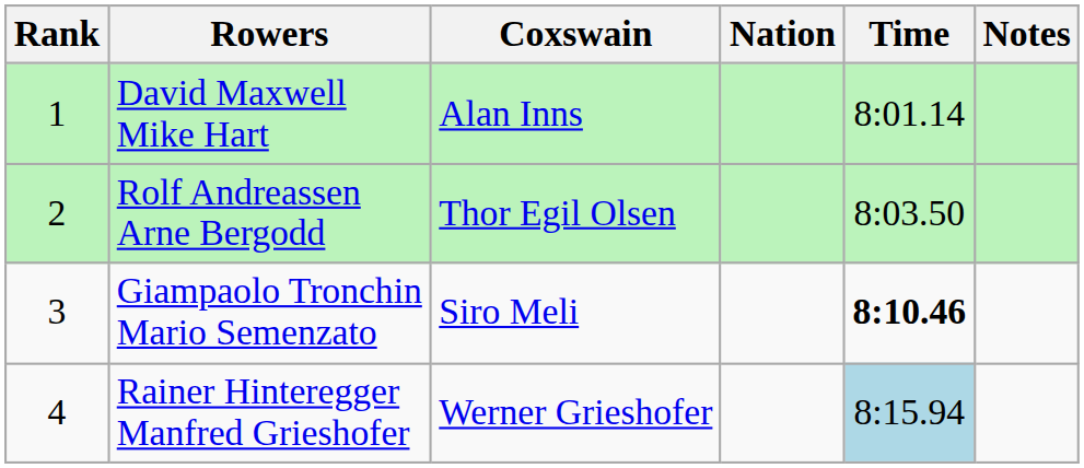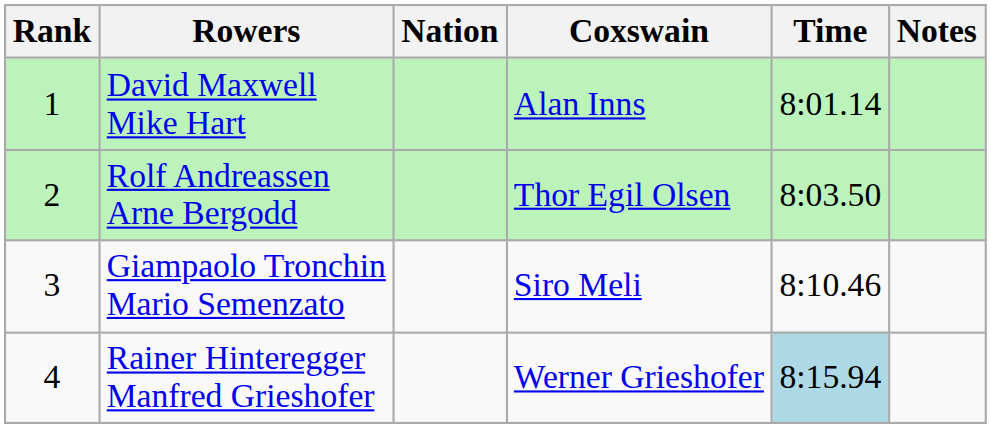 <table class="wikitable sortable" style="text-align:center">
 <tr>
 <th>Rank</th>
 <th>Rowers</th>
+<th>Nation</th>
 <th>Coxswain</th>
-<th>Nation</th>
 <th>Time</th>
 <th>Notes</th>
 </tr>
 <tr bgcolor=bbf3bb>
 <td>1</td>
 <td align=left><a href='#'>David Maxwell</a><br><a href='#'>Mike Hart</a></td>
+<td align=left></td>
 <td align=left><a href='#'>Alan Inns</a></td>
-<td align=left></td>
 <td>8:01.14</td>
 <td></td>
 </tr>
 <tr bgcolor=bbf3bb>
 <td>2</td>
 <td align=left><a href='#'>Rolf Andreassen</a><br><a href='#'>Arne Bergodd</a></td>
+<td align=left></td>
 <td align=left><a href='#'>Thor Egil Olsen</a></td>
-<td align=left></td>
 <td>8:03.50</td>
 <td></td>
 </tr>
 <tr>
 <td>3</td>
 <td align=left><a href='#'>Giampaolo Tronchin</a><br><a href='#'>Mario Semenzato</a></td>
+<td align=left></td>
 <td align=left><a href='#'>Siro Meli</a></td>
-<td align=left></td>
-<td><strong>8:10.46</strong></td>
+<td>8:10.46</td>
 <td></td>
 </tr>
 <tr>
 <td>4</td>
 <td align=left><a href='#'>Rainer Hinteregger</a><br><a href='#'>Manfred Grieshofer</a></td>
+<td align=left></td>
 <td align=left><a href='#'>Werner Grieshofer</a></td>
-<td align=left></td>
 <td style="background: lightblue;">8:15.94</td>
 <td></td>
 </tr>
 </table>
